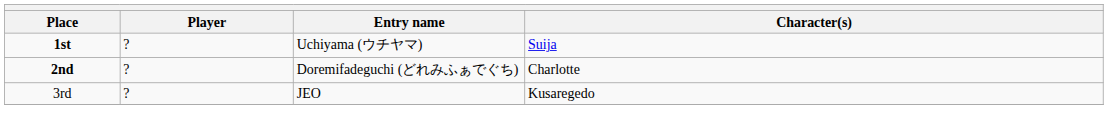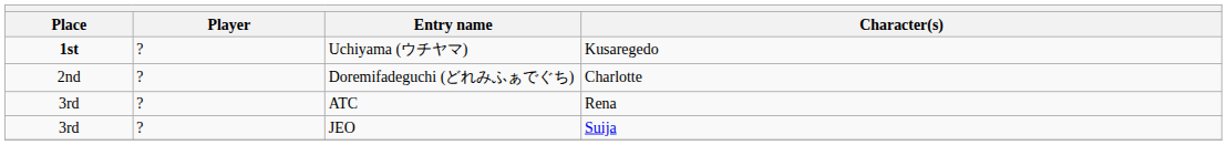 <table class="wikitable" width=100%>
 <tr>
 <th colspan=4></th>
 </tr>
 <tr>
 <th width=10%>Place</th>
 <th width=15%>Player</th>
 <th width=20%>Entry name</th>
 <th width=50%>Character(s)</th>
 </tr>
 <tr>
 <td align=center><strong>1st</strong></td>
 <td>?</td>
 <td>Uchiyama (ウチヤマ)</td>
-<td><a href='#'>Suija</a></td>
+<td>Kusaregedo</td>
 </tr>
 <tr>
-<td align=center><strong>2nd</strong></td>
+<td align=center>2nd</td>
 <td>?</td>
 <td>Doremifadeguchi (どれみふぁでぐち)</td>
 <td>Charlotte</td>
 </tr>
 <tr>
 <td align=center>3rd</td>
 <td>?</td>
+<td>ATC</td>
+<td>Rena</td>
+</tr>
+<tr>
+<td align=center>3rd</td>
+<td>?</td>
 <td>JEO</td>
-<td>Kusaregedo</td>
+<td><a href='#'>Suija</a></td>
 </tr>
 <tr>
 </tr>
 </table>
